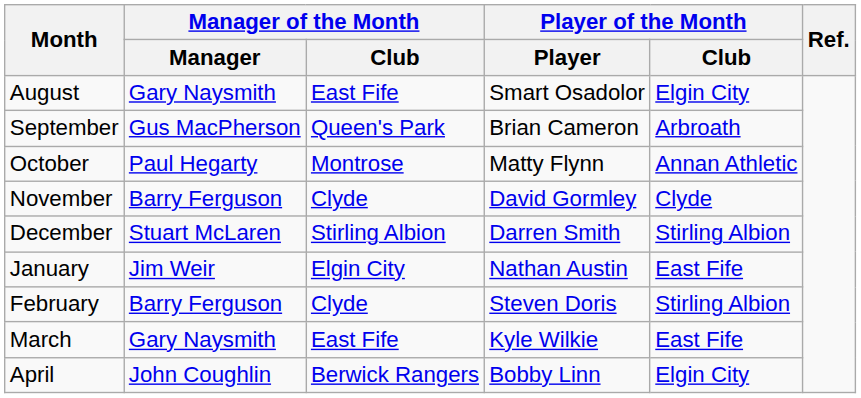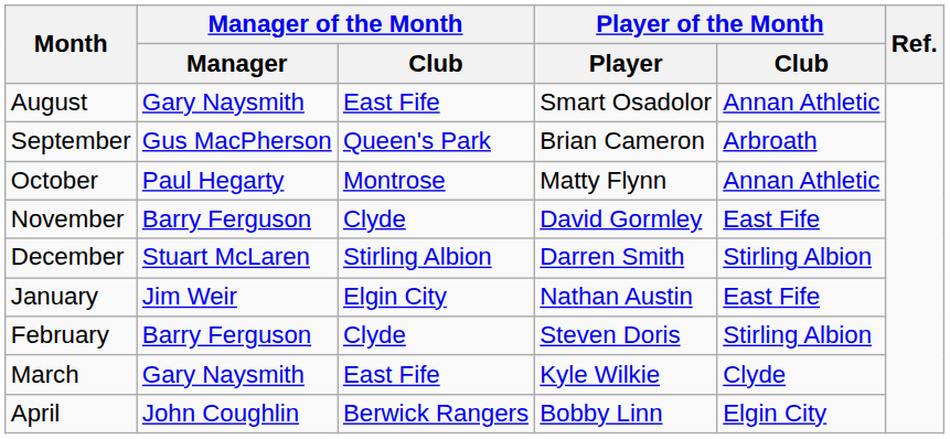 <table class="wikitable">
 <tr>
 <th rowspan="2">Month</th>
 <th colspan="2"><a href='#'>Manager of the Month</a></th>
 <th colspan="2"><a href='#'>Player of the Month</a></th>
 <th rowspan="2">Ref.</th>
 </tr>
 <tr>
 <th>Manager</th>
 <th>Club</th>
 <th>Player</th>
 <th>Club</th>
 </tr>
 <tr>
 <td>August</td>
 <td> <a href='#'>Gary Naysmith</a></td>
 <td><a href='#'>East Fife</a></td>
 <td> Smart Osadolor</td>
-<td><a href='#'>Elgin City</a></td>
+<td><a href='#'>Annan Athletic</a></td>
 <td rowspan="9"></td>
 </tr>
 <tr>
 <td>September</td>
 <td> <a href='#'>Gus MacPherson</a></td>
 <td><a href='#'>Queen's Park</a></td>
 <td> Brian Cameron</td>
 <td><a href='#'>Arbroath</a></td>
 </tr>
 <tr>
 <td>October</td>
 <td> <a href='#'>Paul Hegarty</a></td>
 <td><a href='#'>Montrose</a></td>
 <td> Matty Flynn</td>
 <td><a href='#'>Annan Athletic</a></td>
 </tr>
 <tr>
 <td>November</td>
 <td> <a href='#'>Barry Ferguson</a></td>
 <td><a href='#'>Clyde</a></td>
 <td> <a href='#'>David Gormley</a></td>
-<td><a href='#'>Clyde</a></td>
+<td><a href='#'>East Fife</a></td>
 </tr>
 <tr>
 <td>December</td>
 <td> <a href='#'>Stuart McLaren</a></td>
 <td><a href='#'>Stirling Albion</a></td>
 <td> <a href='#'>Darren Smith</a></td>
 <td><a href='#'>Stirling Albion</a></td>
 </tr>
 <tr>
 <td>January</td>
 <td> <a href='#'>Jim Weir</a></td>
 <td><a href='#'>Elgin City</a></td>
 <td> <a href='#'>Nathan Austin</a></td>
 <td><a href='#'>East Fife</a></td>
 </tr>
 <tr>
 <td>February</td>
 <td> <a href='#'>Barry Ferguson</a></td>
 <td><a href='#'>Clyde</a></td>
 <td> <a href='#'>Steven Doris</a></td>
 <td><a href='#'>Stirling Albion</a></td>
 </tr>
 <tr>
 <td>March</td>
 <td> <a href='#'>Gary Naysmith</a></td>
 <td><a href='#'>East Fife</a></td>
 <td> <a href='#'>Kyle Wilkie</a></td>
-<td><a href='#'>East Fife</a></td>
+<td><a href='#'>Clyde</a></td>
 </tr>
 <tr>
 <td>April</td>
 <td> <a href='#'>John Coughlin</a></td>
 <td><a href='#'>Berwick Rangers</a></td>
 <td> <a href='#'>Bobby Linn</a></td>
 <td><a href='#'>Elgin City</a></td>
 </tr>
 </table>
